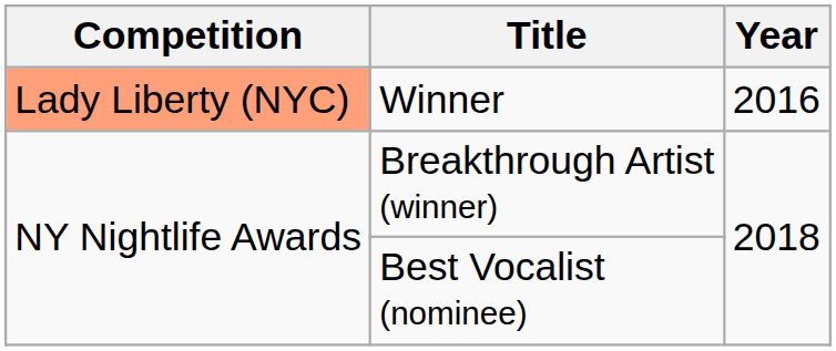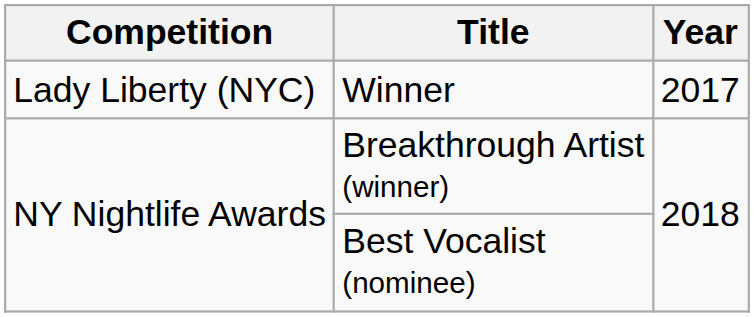 <table class="wikitable">
 <tr>
 <th>Competition</th>
 <th>Title</th>
 <th>Year</th>
 </tr>
 <tr>
-<td style="background: lightsalmon;">Lady Liberty (NYC)</td>
+<td>Lady Liberty (NYC)</td>
 <td>Winner</td>
-<td>2016</td>
+<td>2017</td>
 </tr>
 <tr>
 <td rowspan="2">NY Nightlife Awards</td>
 <td>Breakthrough Artist<br><small>(winner)</small></td>
 <td rowspan="2">2018</td>
 </tr>
 <tr>
 <td>Best Vocalist<br><small>(nominee)</small></td>
 </tr>
 </table>
